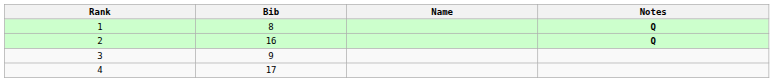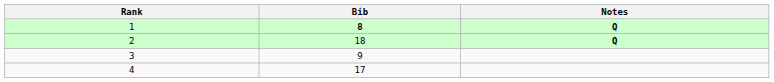 <table class="wikitable" style="text-align:center;" width=70%>
 <tr>
 <th>Rank</th>
 <th>Bib</th>
-<th>Name</th>
 <th>Notes</th>
 </tr>
 <tr bgcolor="#ccffcc">
 <td>1</td>
-<td>8</td>
-<td align=left></td>
+<td><strong>8</strong></td>
 <td><strong>Q</strong></td>
 </tr>
 <tr bgcolor="#ccffcc">
 <td>2</td>
-<td>16</td>
-<td align=left></td>
+<td>18</td>
 <td><strong>Q</strong></td>
 </tr>
 <tr>
 <td>3</td>
 <td>9</td>
-<td align=left></td>
 <td></td>
 </tr>
 <tr>
 <td>4</td>
 <td>17</td>
-<td align=left></td>
 <td></td>
 </tr>
 </table>
